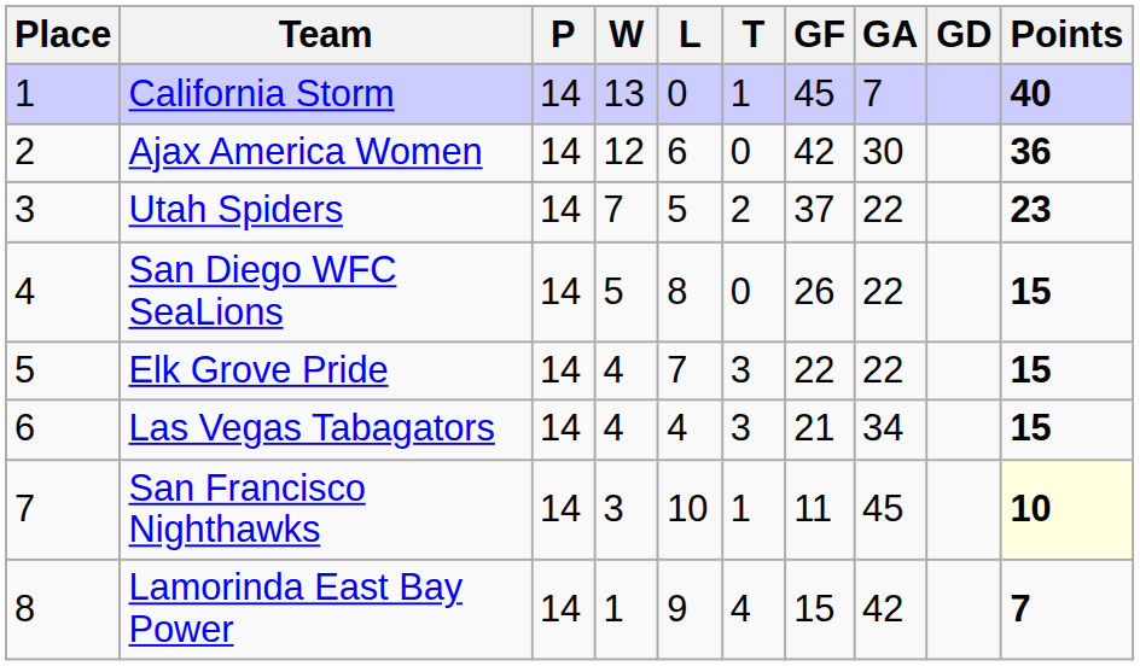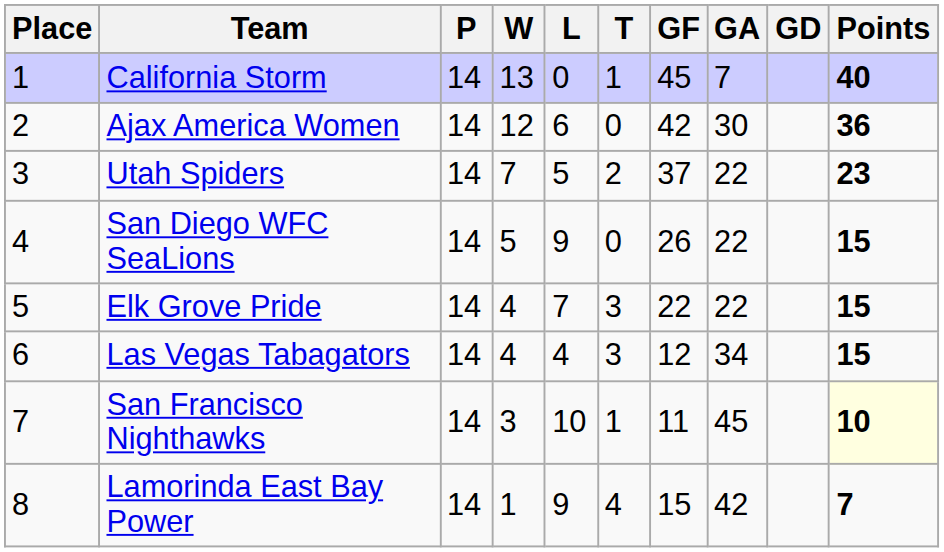 <table class="wikitable">
 <tr>
 <th>Place</th>
 <th width="170">Team</th>
 <th width="20">P</th>
 <th width="20">W</th>
 <th width="20">L</th>
 <th width="20">T</th>
 <th width="20">GF</th>
 <th width="20">GA</th>
 <th width="25">GD</th>
 <th>Points</th>
 </tr>
 <tr bgcolor=#ccccff>
 <td>1</td>
 <td><a href='#'>California Storm</a></td>
 <td>14</td>
 <td>13</td>
 <td>0</td>
 <td>1</td>
 <td>45</td>
 <td>7</td>
 <td></td>
 <td><strong>40</strong></td>
 </tr>
 <tr>
 <td>2</td>
 <td><a href='#'>Ajax America Women</a></td>
 <td>14</td>
 <td>12</td>
 <td>6</td>
 <td>0</td>
 <td>42</td>
 <td>30</td>
 <td></td>
 <td><strong>36</strong></td>
 </tr>
 <tr>
 <td>3</td>
 <td><a href='#'>Utah Spiders</a></td>
 <td>14</td>
 <td>7</td>
 <td>5</td>
 <td>2</td>
 <td>37</td>
 <td>22</td>
 <td></td>
 <td><strong>23</strong></td>
 </tr>
 <tr>
 <td>4</td>
 <td><a href='#'>San Diego WFC SeaLions</a></td>
 <td>14</td>
 <td>5</td>
-<td>8</td>
+<td>9</td>
 <td>0</td>
 <td>26</td>
 <td>22</td>
 <td></td>
 <td><strong>15</strong></td>
 </tr>
 <tr>
 <td>5</td>
 <td><a href='#'>Elk Grove Pride</a></td>
 <td>14</td>
 <td>4</td>
 <td>7</td>
 <td>3</td>
 <td>22</td>
 <td>22</td>
 <td></td>
 <td><strong>15</strong></td>
 </tr>
 <tr>
 <td>6</td>
 <td><a href='#'>Las Vegas Tabagators</a></td>
 <td>14</td>
 <td>4</td>
 <td>4</td>
 <td>3</td>
-<td>21</td>
+<td>12</td>
 <td>34</td>
 <td></td>
 <td><strong>15</strong></td>
 </tr>
 <tr>
 <td>7</td>
 <td><a href='#'>San Francisco Nighthawks</a></td>
 <td>14</td>
 <td>3</td>
 <td>10</td>
 <td>1</td>
 <td>11</td>
 <td>45</td>
 <td></td>
 <td style="background: lightyellow;"><strong>10</strong></td>
 </tr>
 <tr>
 <td>8</td>
 <td><a href='#'>Lamorinda East Bay Power</a></td>
 <td>14</td>
 <td>1</td>
 <td>9</td>
 <td>4</td>
 <td>15</td>
 <td>42</td>
 <td></td>
 <td><strong>7</strong></td>
 </tr>
 </table>
